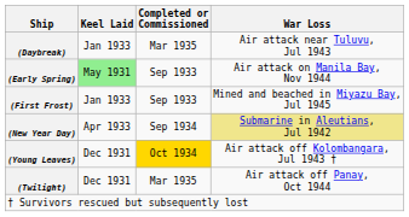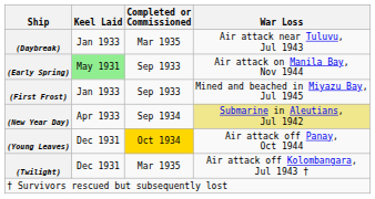 <table class="wikitable plainrowheaders" style="text-align: center">
 <tr valign="bottom">
 <th scope="col">Ship</th>
 <th scope="col">Keel Laid</th>
 <th scope="col">Completed or<br>Commissioned</th>
 <th scope="col">War Loss</th>
 </tr>
 <tr>
 <th><br><small><em>(Daybreak)</em></small></th>
 <td>Jan 1933</td>
 <td>Mar 1935</td>
 <td>Air attack near <a href='#'>Tuluvu</a>,<br>Jul 1943</td>
 </tr>
 <tr>
 <th><br><small><em>(Early Spring)</em></small></th>
 <td style="background: lightgreen;">May 1931</td>
 <td>Sep 1933</td>
 <td>Air attack on <a href='#'>Manila Bay</a>,<br>Nov 1944</td>
 </tr>
 <tr>
 <th><br><small><em>(First Frost)</em></small></th>
 <td>Jan 1933</td>
 <td>Sep 1933</td>
 <td>Mined and beached in <a href='#'>Miyazu Bay</a>,<br>Jul 1945</td>
 </tr>
 <tr>
 <th><br><small><em>(New Year Day)</em></small></th>
 <td>Apr 1933</td>
 <td>Sep 1934</td>
 <td style="background: khaki;"><a href='#'>Submarine</a> in <a href='#'>Aleutians</a>,<br>Jul 1942</td>
 </tr>
 <tr>
 <th><br><small><em>(Young Leaves)</em></small></th>
 <td>Dec 1931</td>
 <td style="background: gold;">Oct 1934</td>
-<td>Air attack off <a href='#'>Kolombangara</a>,<br>Jul 1943 †</td>
+<td>Air attack off <a href='#'>Panay</a>,<br>Oct 1944</td>
 </tr>
 <tr>
 <th><br><small><em>(Twilight)</em></small></th>
 <td>Dec 1931</td>
 <td>Mar 1935</td>
-<td>Air attack off <a href='#'>Panay</a>,<br>Oct 1944</td>
+<td>Air attack off <a href='#'>Kolombangara</a>,<br>Jul 1943 †</td>
 </tr>
 <tr>
 <td colspan=11 style="text-align: left">† Survivors rescued but subsequently lost</td>
 </tr>
 </table>
